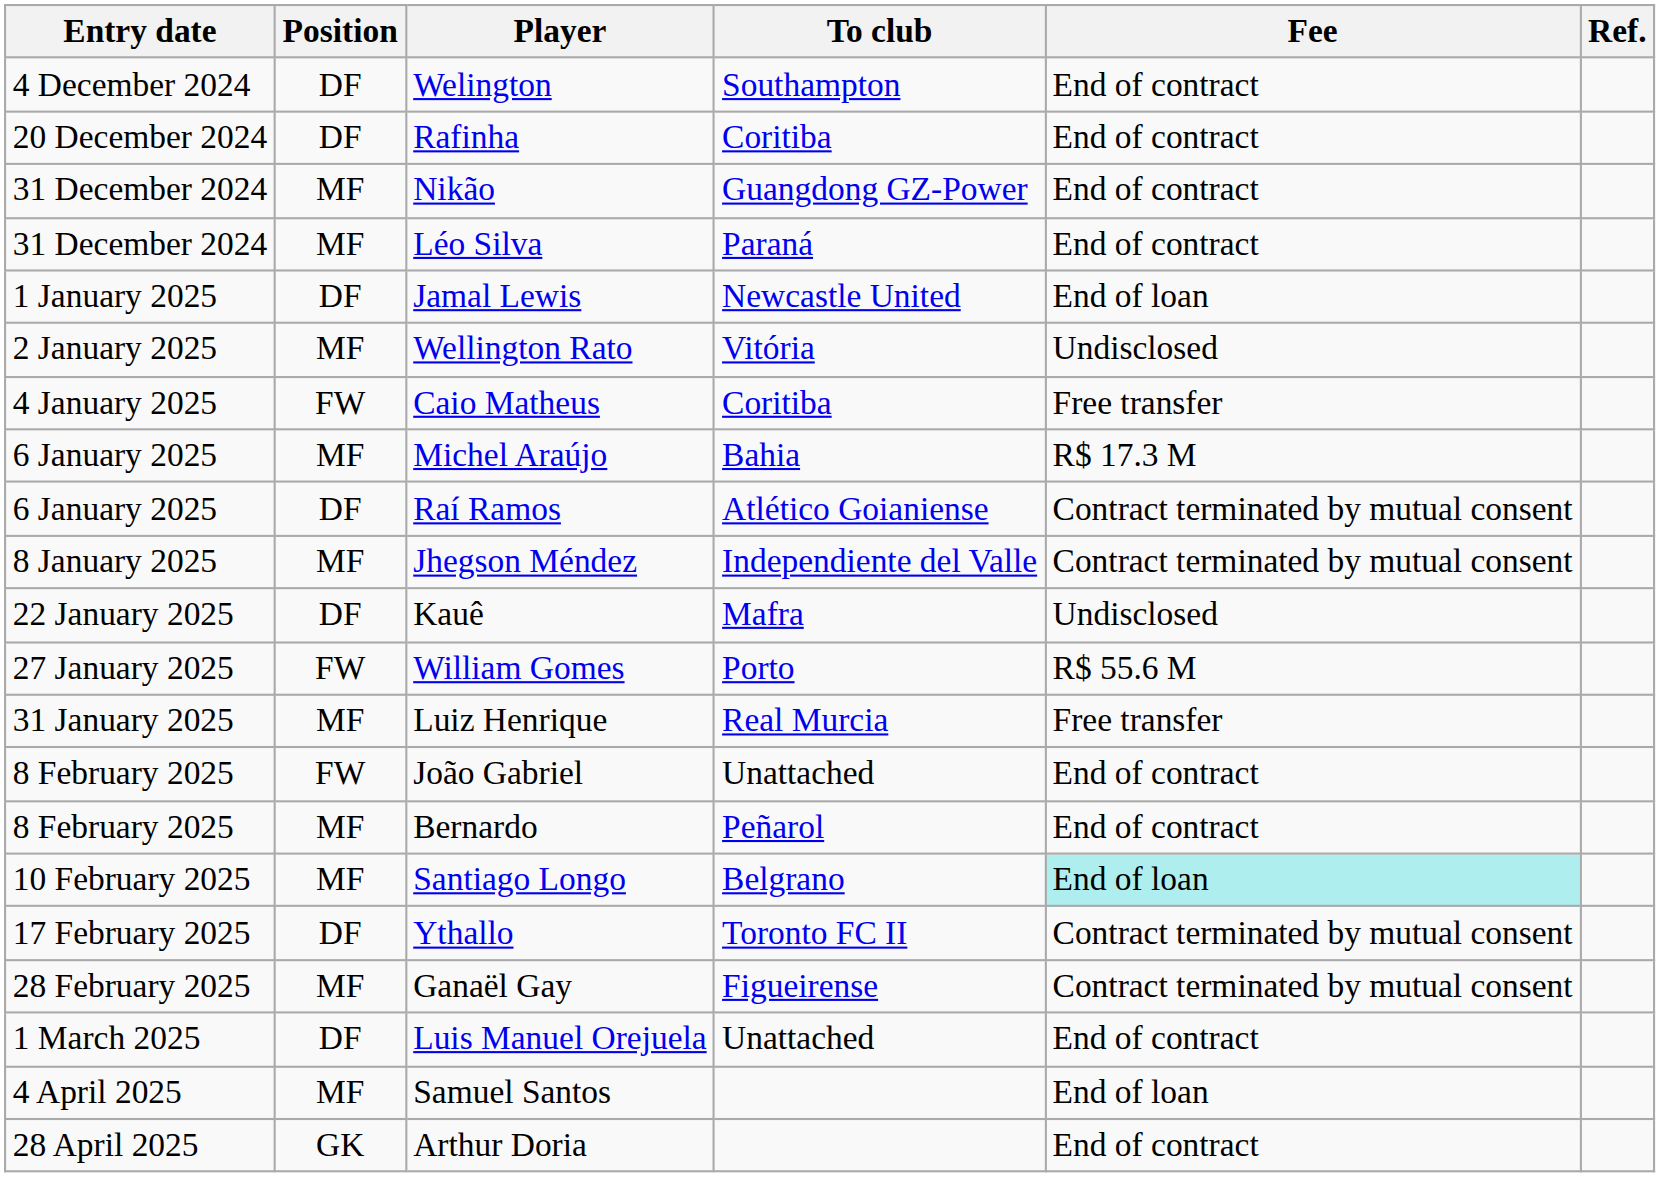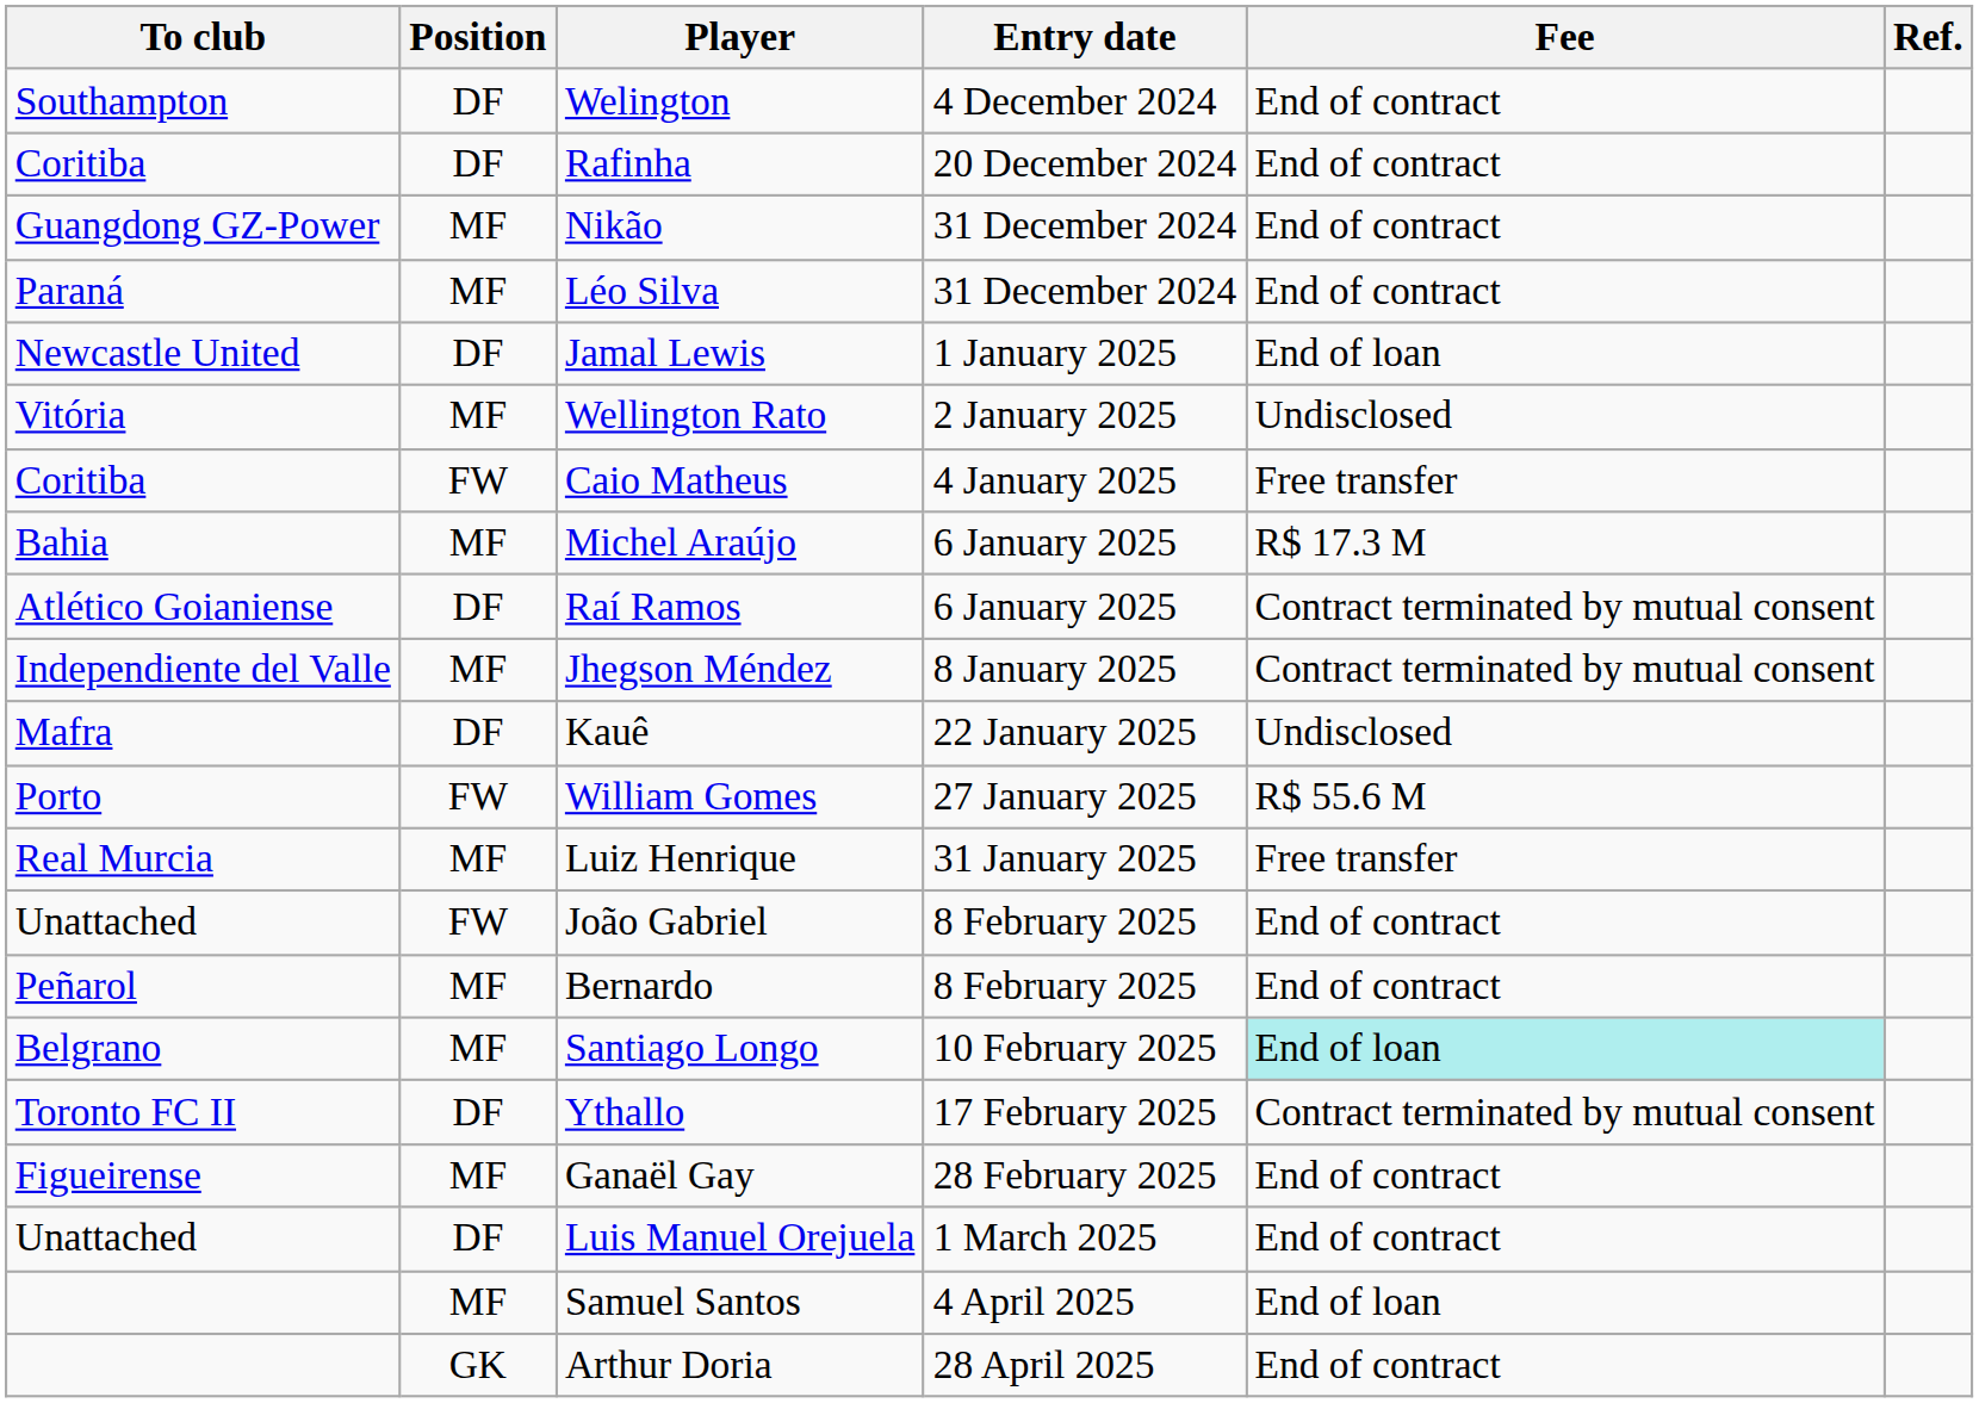 <table class="wikitable sortable">
 <tr>
-<th><strong>Entry date</strong></th>
+<th><strong>To club</strong></th>
 <th><strong>Position</strong></th>
 <th><strong>Player</strong></th>
-<th><strong>To club</strong></th>
+<th><strong>Entry date</strong></th>
 <th><strong>Fee</strong></th>
 <th><strong>Ref.</strong></th>
 </tr>
 <tr>
-<td>4 December 2024</td>
+<td style="text-align:left;"> <a href='#'>Southampton</a></td>
 <td style="text-align:center;">DF</td>
 <td style="text-align:left;"> <a href='#'>Welington</a></td>
-<td style="text-align:left;"> <a href='#'>Southampton</a></td>
+<td>4 December 2024</td>
 <td>End of contract</td>
 <td></td>
 </tr>
 <tr>
-<td>20 December 2024</td>
+<td style="text-align:left;"> <a href='#'>Coritiba</a></td>
 <td style="text-align:center;">DF</td>
 <td style="text-align:left;"> <a href='#'>Rafinha</a></td>
-<td style="text-align:left;"> <a href='#'>Coritiba</a></td>
+<td>20 December 2024</td>
 <td>End of contract</td>
 <td></td>
 </tr>
 <tr>
-<td>31 December 2024</td>
+<td style="text-align:left;"> <a href='#'>Guangdong GZ-Power</a></td>
 <td style="text-align:center;">MF</td>
 <td style="text-align:left;"> <a href='#'>Nikão</a></td>
-<td style="text-align:left;"> <a href='#'>Guangdong GZ-Power</a></td>
+<td>31 December 2024</td>
 <td>End of contract</td>
 <td></td>
 </tr>
 <tr>
-<td>31 December 2024</td>
+<td style="text-align:left;"> <a href='#'>Paraná</a></td>
 <td style="text-align:center;">MF</td>
 <td style="text-align:left;"> <a href='#'>Léo Silva</a></td>
-<td style="text-align:left;"> <a href='#'>Paraná</a></td>
+<td>31 December 2024</td>
 <td>End of contract</td>
 <td></td>
 </tr>
 <tr>
-<td>1 January 2025</td>
+<td style="text-align:left;"> <a href='#'>Newcastle United</a></td>
 <td style="text-align:center;">DF</td>
 <td style="text-align:left;"> <a href='#'>Jamal Lewis</a></td>
-<td style="text-align:left;"> <a href='#'>Newcastle United</a></td>
+<td>1 January 2025</td>
 <td>End of loan</td>
 <td></td>
 </tr>
 <tr>
-<td>2 January 2025</td>
+<td style="text-align:left;"> <a href='#'>Vitória</a></td>
 <td style="text-align:center;">MF</td>
 <td style="text-align:left;"> <a href='#'>Wellington Rato</a></td>
-<td style="text-align:left;"> <a href='#'>Vitória</a></td>
+<td>2 January 2025</td>
 <td>Undisclosed</td>
 <td></td>
 </tr>
 <tr>
-<td>4 January 2025</td>
+<td style="text-align:left;"> <a href='#'>Coritiba</a></td>
 <td style="text-align:center;">FW</td>
 <td style="text-align:left;"> <a href='#'>Caio Matheus</a></td>
-<td style="text-align:left;"> <a href='#'>Coritiba</a></td>
+<td>4 January 2025</td>
 <td>Free transfer</td>
 <td></td>
 </tr>
 <tr>
-<td>6 January 2025</td>
+<td style="text-align:left;"> <a href='#'>Bahia</a></td>
 <td style="text-align:center;">MF</td>
 <td style="text-align:left;"> <a href='#'>Michel Araújo</a></td>
-<td style="text-align:left;"> <a href='#'>Bahia</a></td>
+<td>6 January 2025</td>
 <td>R$ 17.3 M</td>
 <td></td>
 </tr>
 <tr>
-<td>6 January 2025</td>
+<td style="text-align:left;"> <a href='#'>Atlético Goianiense</a></td>
 <td style="text-align:center;">DF</td>
 <td style="text-align:left;"> <a href='#'>Raí Ramos</a></td>
-<td style="text-align:left;"> <a href='#'>Atlético Goianiense</a></td>
+<td>6 January 2025</td>
 <td>Contract terminated by mutual consent</td>
 <td></td>
 </tr>
 <tr>
-<td>8 January 2025</td>
+<td style="text-align:left;"> <a href='#'>Independiente del Valle</a></td>
 <td style="text-align:center;">MF</td>
 <td style="text-align:left;"> <a href='#'>Jhegson Méndez</a></td>
-<td style="text-align:left;"> <a href='#'>Independiente del Valle</a></td>
+<td>8 January 2025</td>
 <td>Contract terminated by mutual consent</td>
 <td></td>
 </tr>
 <tr>
-<td>22 January 2025</td>
+<td style="text-align:left;"> <a href='#'>Mafra</a></td>
 <td style="text-align:center;">DF</td>
 <td style="text-align:left;"> Kauê </td>
-<td style="text-align:left;"> <a href='#'>Mafra</a></td>
+<td>22 January 2025</td>
 <td>Undisclosed</td>
 <td></td>
 </tr>
 <tr>
-<td>27 January 2025</td>
+<td style="text-align:left;"> <a href='#'>Porto</a></td>
 <td style="text-align:center;">FW</td>
 <td style="text-align:left;"> <a href='#'>William Gomes</a></td>
-<td style="text-align:left;"> <a href='#'>Porto</a></td>
+<td>27 January 2025</td>
 <td>R$ 55.6 M</td>
 <td></td>
 </tr>
 <tr>
-<td>31 January 2025</td>
+<td style="text-align:left;"> <a href='#'>Real Murcia</a></td>
 <td style="text-align:center;">MF</td>
 <td style="text-align:left;"> Luiz Henrique </td>
-<td style="text-align:left;"> <a href='#'>Real Murcia</a></td>
+<td>31 January 2025</td>
 <td>Free transfer</td>
 <td></td>
 </tr>
 <tr>
-<td>8 February 2025</td>
+<td style="text-align:left;">Unattached</td>
 <td style="text-align:center;">FW</td>
 <td style="text-align:left;"> João Gabriel </td>
-<td style="text-align:left;">Unattached</td>
+<td>8 February 2025</td>
 <td>End of contract</td>
 <td></td>
 </tr>
 <tr>
-<td>8 February 2025</td>
+<td style="text-align:left;"> <a href='#'>Peñarol</a></td>
 <td style="text-align:center;">MF</td>
 <td style="text-align:left;"> Bernardo </td>
-<td style="text-align:left;"> <a href='#'>Peñarol</a></td>
+<td>8 February 2025</td>
 <td>End of contract</td>
 <td></td>
 </tr>
 <tr>
-<td>10 February 2025</td>
+<td style="text-align:left;"> <a href='#'>Belgrano</a></td>
 <td style="text-align:center;">MF</td>
 <td style="text-align:left;"> <a href='#'>Santiago Longo</a></td>
-<td style="text-align:left;"> <a href='#'>Belgrano</a></td>
+<td>10 February 2025</td>
 <td style="background: paleturquoise;">End of loan</td>
 <td></td>
 </tr>
 <tr>
-<td>17 February 2025</td>
+<td style="text-align:left;"> <a href='#'>Toronto FC II</a></td>
 <td style="text-align:center;">DF</td>
 <td style="text-align:left;"> <a href='#'>Ythallo</a></td>
-<td style="text-align:left;"> <a href='#'>Toronto FC II</a></td>
+<td>17 February 2025</td>
 <td>Contract terminated by mutual consent</td>
 <td></td>
 </tr>
 <tr>
-<td>28 February 2025</td>
+<td style="text-align:left;"> <a href='#'>Figueirense</a></td>
 <td style="text-align:center;">MF</td>
 <td style="text-align:left;"> Ganaël Gay</td>
-<td style="text-align:left;"> <a href='#'>Figueirense</a></td>
-<td>Contract terminated by mutual consent</td>
-<td></td>
-</tr>
-<tr>
-<td>1 March 2025</td>
-<td style="text-align:center;">DF</td>
-<td style="text-align:left;"> <a href='#'>Luis Manuel Orejuela</a></td>
-<td style="text-align:left;">Unattached</td>
+<td>28 February 2025</td>
 <td>End of contract</td>
 <td></td>
 </tr>
 <tr>
-<td>4 April 2025</td>
+<td style="text-align:left;">Unattached</td>
+<td style="text-align:center;">DF</td>
+<td style="text-align:left;"> <a href='#'>Luis Manuel Orejuela</a></td>
+<td>1 March 2025</td>
+<td>End of contract</td>
+<td></td>
+</tr>
+<tr>
+<td style="text-align:left;"> </td>
 <td style="text-align:center;">MF</td>
 <td style="text-align:left;"> Samuel Santos </td>
-<td style="text-align:left;"> </td>
+<td>4 April 2025</td>
 <td>End of loan</td>
 <td></td>
 </tr>
 <tr>
-<td>28 April 2025</td>
+<td style="text-align:left;"> </td>
 <td style="text-align:center;">GK</td>
 <td style="text-align:left;"> Arthur Doria </td>
-<td style="text-align:left;"> </td>
+<td>28 April 2025</td>
 <td>End of contract</td>
 <td></td>
 </tr>
 </table>
